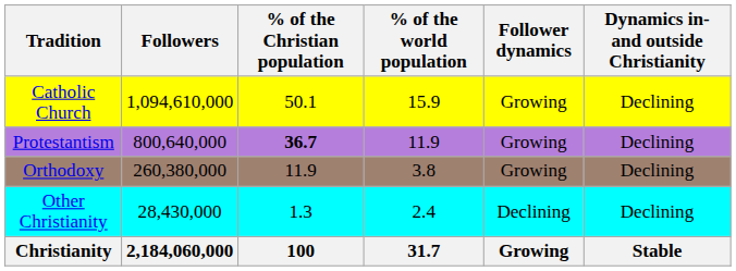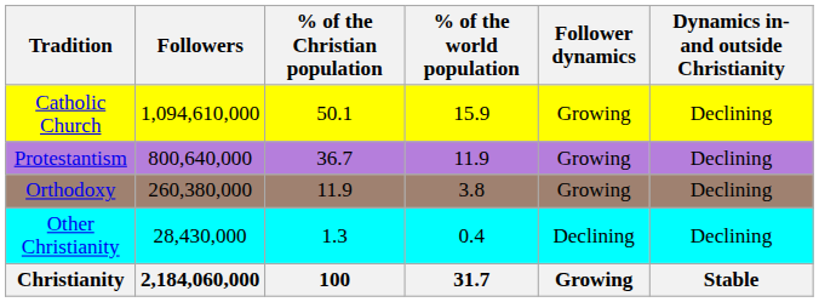 <table class="wikitable sortable" style="text-align:center;margin: auto">
 <tr>
 <th cyrus="col">Tradition</th>
 <th scope="col">Followers</th>
 <th scope="col">% of the Christian population</th>
 <th scope="col">% of the world population</th>
 <th scope="col">Follower dynamics</th>
 <th scope="col">Dynamics in- and outside Christianity</th>
 </tr>
 <tr style="background: yellow">
 <td><a href='#'>Catholic Church</a></td>
 <td>1,094,610,000</td>
 <td>50.1</td>
 <td>15.9</td>
 <td> Growing</td>
 <td> Declining</td>
 </tr>
 <tr style="background: #B57EDC">
 <td><a href='#'>Protestantism</a></td>
 <td>800,640,000</td>
-<td><strong>36.7</strong></td>
+<td>36.7</td>
 <td>11.9</td>
 <td> Growing</td>
 <td> Declining</td>
 </tr>
 <tr style="background: #9F8170">
 <td><a href='#'>Orthodoxy</a></td>
 <td>260,380,000</td>
 <td>11.9</td>
 <td>3.8</td>
 <td> Growing</td>
 <td> Declining</td>
 </tr>
 <tr style="background: cyan">
 <td><a href='#'>Other Christianity</a></td>
 <td>28,430,000</td>
 <td>1.3</td>
-<td>2.4</td>
+<td>0.4</td>
 <td> Declining</td>
 <td> Declining</td>
 </tr>
 <tr>
 <th>Christianity</th>
 <th>2,184,060,000</th>
 <th>100</th>
 <th>31.7</th>
 <th> Growing</th>
 <th> Stable</th>
 </tr>
 </table>
